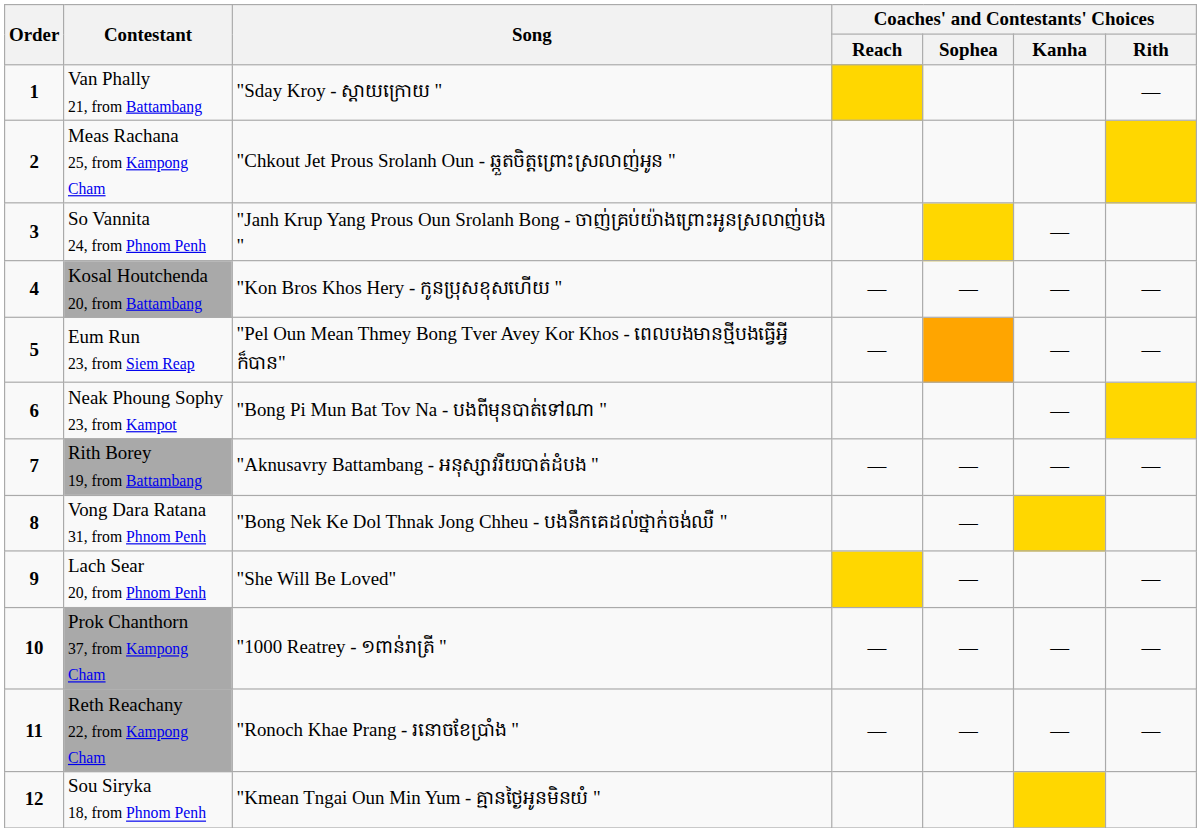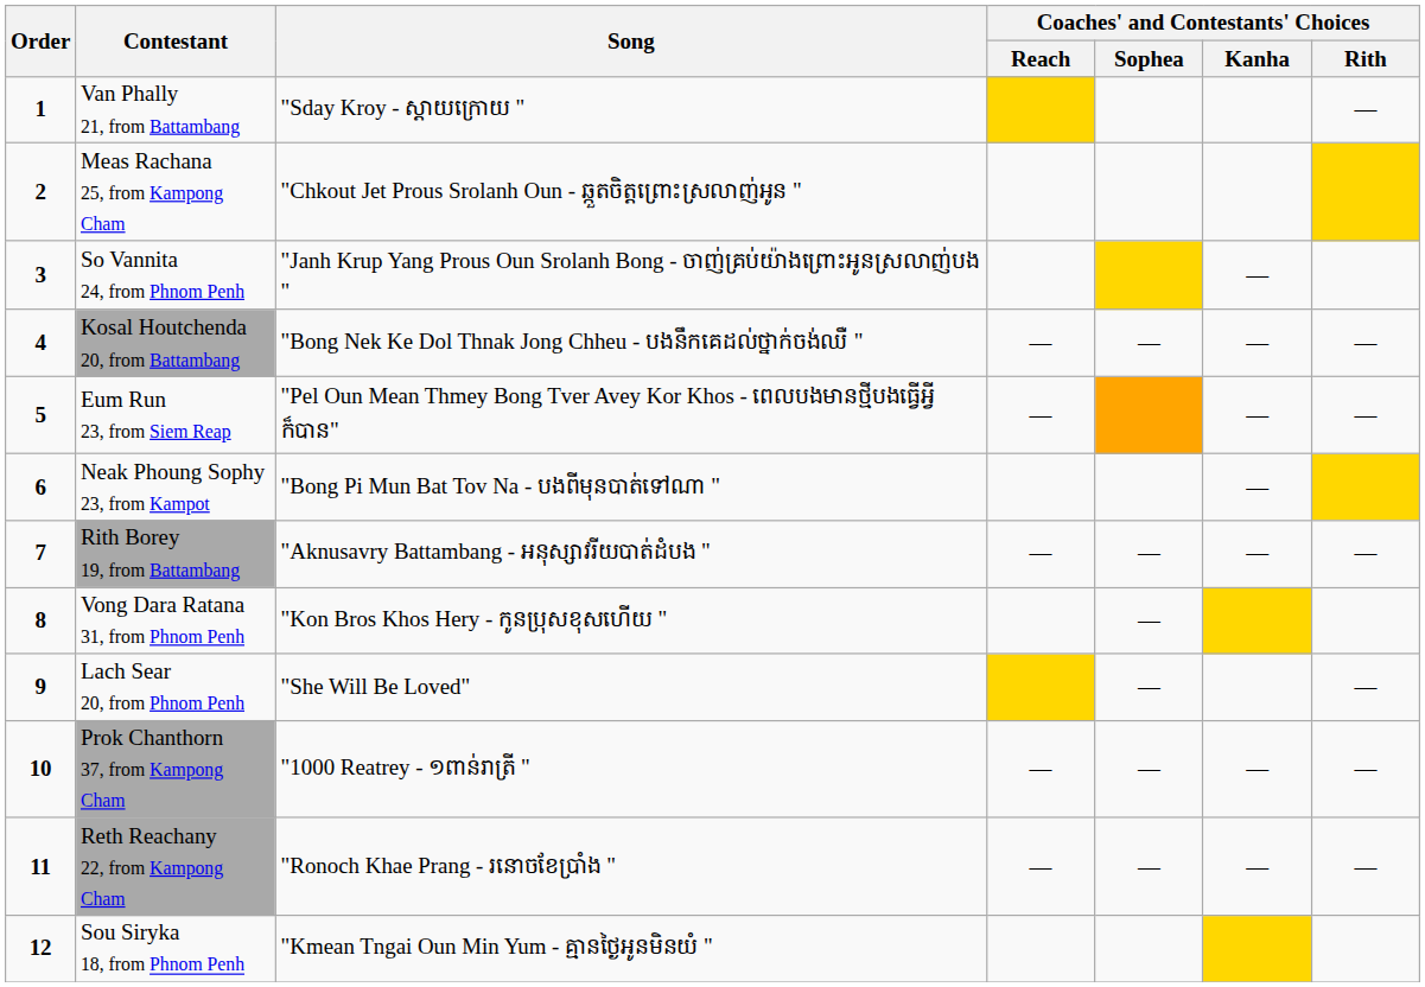 <table class="wikitable" style="width:80%;">
 <tr>
 <th rowspan=2>Order</th>
 <th rowspan=2>Contestant</th>
 <th rowspan=2>Song</th>
 <th colspan=4>Coaches' and Contestants' Choices</th>
 </tr>
 <tr>
 <th width="70">Reach</th>
 <th width="70">Sophea</th>
 <th width="70">Kanha</th>
 <th width="70">Rith</th>
 </tr>
 <tr>
 <td align="center"><strong>1</strong></td>
 <td>Van Phally<br><sub>21, from <a href='#'>Battambang</a></sub></td>
 <td>"Sday Kroy - ស្តាយក្រោយ "</td>
 <td style="background:gold;text-align:center;"></td>
 <td style=";text-align:center;"></td>
 <td style="text-align:center;"></td>
 <td align="center">—</td>
 </tr>
 <tr>
 <td align="center"><strong>2</strong></td>
 <td>Meas Rachana<br><sub>25, from <a href='#'>Kampong Cham</a></sub></td>
 <td>"Chkout Jet Prous Srolanh Oun - ឆ្កួតចិត្តព្រោះស្រលាញ់អូន "</td>
 <td style=";text-align:center;"></td>
 <td style=";text-align:center;"></td>
 <td style=";text-align:center;"></td>
 <td style="background:gold;text-align:center;"></td>
 </tr>
 <tr>
 <td align="center"><strong>3</strong></td>
 <td>So Vannita<br><sub>24, from <a href='#'>Phnom Penh</a></sub></td>
 <td>"Janh Krup Yang Prous Oun Srolanh Bong - ចាញ់គ្រប់យ៉ាងព្រោះអូនស្រលាញ់បង "</td>
 <td style=";text-align:center;"></td>
 <td style="background:gold;text-align:center;"></td>
 <td align="center">—</td>
 <td style="text-align:center;"></td>
 </tr>
 <tr>
 <td align="center"><strong>4</strong></td>
 <td style="background:darkgrey;text-align:left;">Kosal Houtchenda<br><sub>20, from <a href='#'>Battambang</a></sub></td>
-<td>"Kon Bros Khos Hery - កូនប្រុសខុសហើយ "</td>
+<td>"Bong Nek Ke Dol Thnak Jong Chheu - បងនឹកគេដល់ថ្នាក់ចង់ឈឺ "</td>
 <td align="center">—</td>
 <td align="center">—</td>
 <td align="center">—</td>
 <td align="center">—</td>
 </tr>
 <tr>
 <td align="center"><strong>5</strong></td>
 <td>Eum Run<br><sub>23, from <a href='#'>Siem Reap</a></sub></td>
 <td>"Pel Oun Mean Thmey Bong Tver Avey Kor Khos - ពេលបងមានថ្មីបងធ្វើអ្វីក៏បាន"</td>
 <td align="center">—</td>
 <td style=";background:orange;text-align:center;"></td>
 <td align="center">—</td>
 <td align="center">—</td>
 </tr>
 <tr>
 <td align="center"><strong>6</strong></td>
 <td>Neak Phoung Sophy<br><sub>23, from <a href='#'>Kampot</a></sub></td>
 <td>"Bong Pi Mun Bat Tov Na - បងពីមុនបាត់ទៅណា "</td>
 <td style=";text-align:center;"></td>
 <td style=";text-align:center;"></td>
 <td align="center">—</td>
 <td style="background:gold;text-align:center;"></td>
 </tr>
 <tr>
 <td align="center"><strong>7</strong></td>
 <td style="background:darkgrey;text-align:left;">Rith Borey<br><sub>19, from <a href='#'>Battambang</a></sub></td>
 <td>"Aknusavry Battambang - អនុស្សាវរីយបាត់ដំបង "</td>
 <td align="center">—</td>
 <td align="center">—</td>
 <td align="center">—</td>
 <td align="center">—</td>
 </tr>
 <tr>
 <td align="center"><strong>8</strong></td>
 <td>Vong Dara Ratana<br><sub>31, from <a href='#'>Phnom Penh</a></sub></td>
-<td>"Bong Nek Ke Dol Thnak Jong Chheu - បងនឹកគេដល់ថ្នាក់ចង់ឈឺ "</td>
+<td>"Kon Bros Khos Hery - កូនប្រុសខុសហើយ "</td>
 <td style=";text-align:center;"></td>
 <td align="center">—</td>
 <td style="background:gold;text-align:center;"></td>
 <td style=";text-align:center;"></td>
 </tr>
 <tr>
 <td align="center"><strong>9</strong></td>
 <td>Lach Sear<br><sub>20, from <a href='#'>Phnom Penh</a></sub></td>
 <td>"She Will Be Loved"</td>
 <td style="background:gold;text-align:center;"></td>
 <td align="center">—</td>
 <td style=";text-align:center;"></td>
 <td align="center">—</td>
 </tr>
 <tr>
 <td align="center"><strong>10</strong></td>
 <td style="background:darkgrey;text-align:left;">Prok Chanthorn<br><sub>37, from <a href='#'>Kampong Cham</a></sub></td>
 <td>"1000 Reatrey - ១ពាន់រាត្រី "</td>
 <td align="center">—</td>
 <td align="center">—</td>
 <td align="center">—</td>
 <td align="center">—</td>
 </tr>
 <tr>
 <td align="center"><strong>11</strong></td>
 <td style="background:darkgrey;text-align:left;">Reth Reachany<br><sub>22, from <a href='#'>Kampong Cham</a></sub></td>
 <td>"Ronoch Khae Prang - រនោចខែប្រាំង "</td>
 <td align="center">—</td>
 <td align="center">—</td>
 <td align="center">—</td>
 <td align="center">—</td>
 </tr>
 <tr>
 <td align="center"><strong>12</strong></td>
 <td>Sou Siryka<br><sub>18, from <a href='#'>Phnom Penh</a></sub></td>
 <td>"Kmean Tngai Oun Min Yum - គ្មានថ្ងៃអូនមិនយំ "</td>
 <td style=";text-align:center;"></td>
 <td style=";text-align:center;"></td>
 <td style="background:gold;text-align:center;"></td>
 <td style=";text-align:center;"></td>
 </tr>
 <tr>
 </tr>
 </table>
